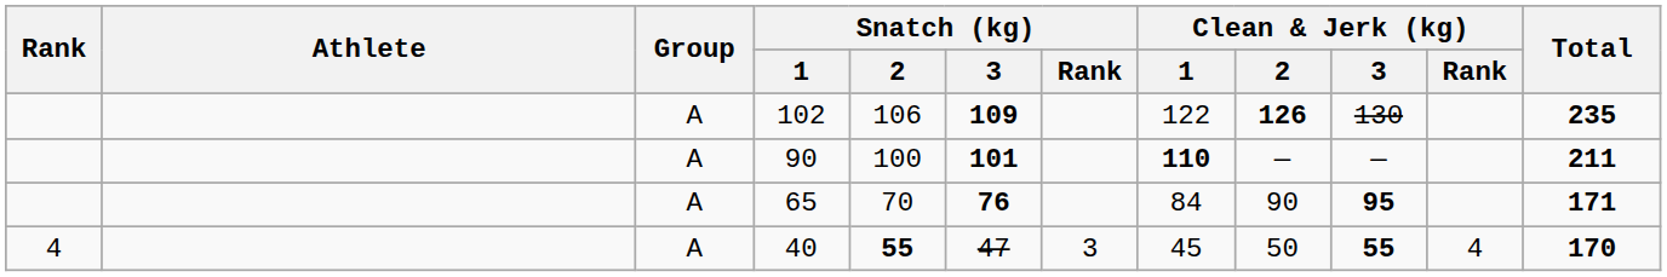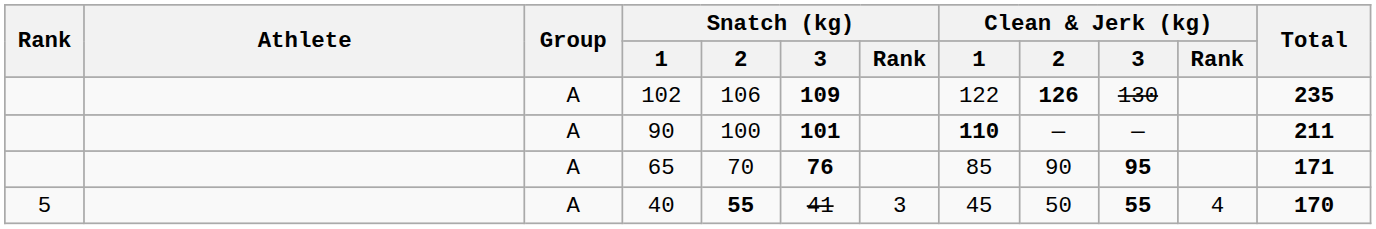 <table class = "wikitable" style="text-align:center;">
 <tr>
 <th rowspan=2 width=40>Rank</th>
 <th rowspan=2 width=250>Athlete</th>
 <th rowspan=2 width=50>Group</th>
 <th colspan=4>Snatch (kg)</th>
 <th colspan=4>Clean & Jerk (kg)</th>
 <th rowspan=2 width=60>Total</th>
 </tr>
 <tr>
 <th width=40>1</th>
 <th width=40>2</th>
 <th width=40>3</th>
 <th width=40>Rank</th>
 <th width=40>1</th>
 <th width=40>2</th>
 <th width=40>3</th>
 <th width=40>Rank</th>
 </tr>
 <tr>
 <td></td>
 <td align=left></td>
 <td>A</td>
 <td>102</td>
 <td>106</td>
 <td><strong>109</strong></td>
 <td></td>
 <td>122</td>
 <td><strong>126</strong></td>
 <td><s>130</s></td>
 <td></td>
 <td><strong>235</strong></td>
 </tr>
 <tr>
 <td></td>
 <td align=left></td>
 <td>A</td>
 <td>90</td>
 <td>100</td>
 <td><strong>101</strong></td>
 <td></td>
 <td><strong>110</strong></td>
 <td>—</td>
 <td>—</td>
 <td></td>
 <td><strong>211</strong></td>
 </tr>
 <tr>
 <td></td>
 <td align=left></td>
 <td>A</td>
 <td>65</td>
 <td>70</td>
 <td><strong>76</strong></td>
 <td></td>
-<td>84</td>
+<td>85</td>
 <td>90</td>
 <td><strong>95</strong></td>
 <td></td>
 <td><strong>171</strong></td>
 </tr>
 <tr>
-<td>4</td>
+<td>5</td>
 <td align=left></td>
 <td>A</td>
 <td>40</td>
 <td><strong>55</strong></td>
-<td><s>47</s></td>
+<td><s>41</s></td>
 <td>3</td>
 <td>45</td>
 <td>50</td>
 <td><strong>55</strong></td>
 <td>4</td>
 <td><strong>170</strong></td>
 </tr>
 </table>
